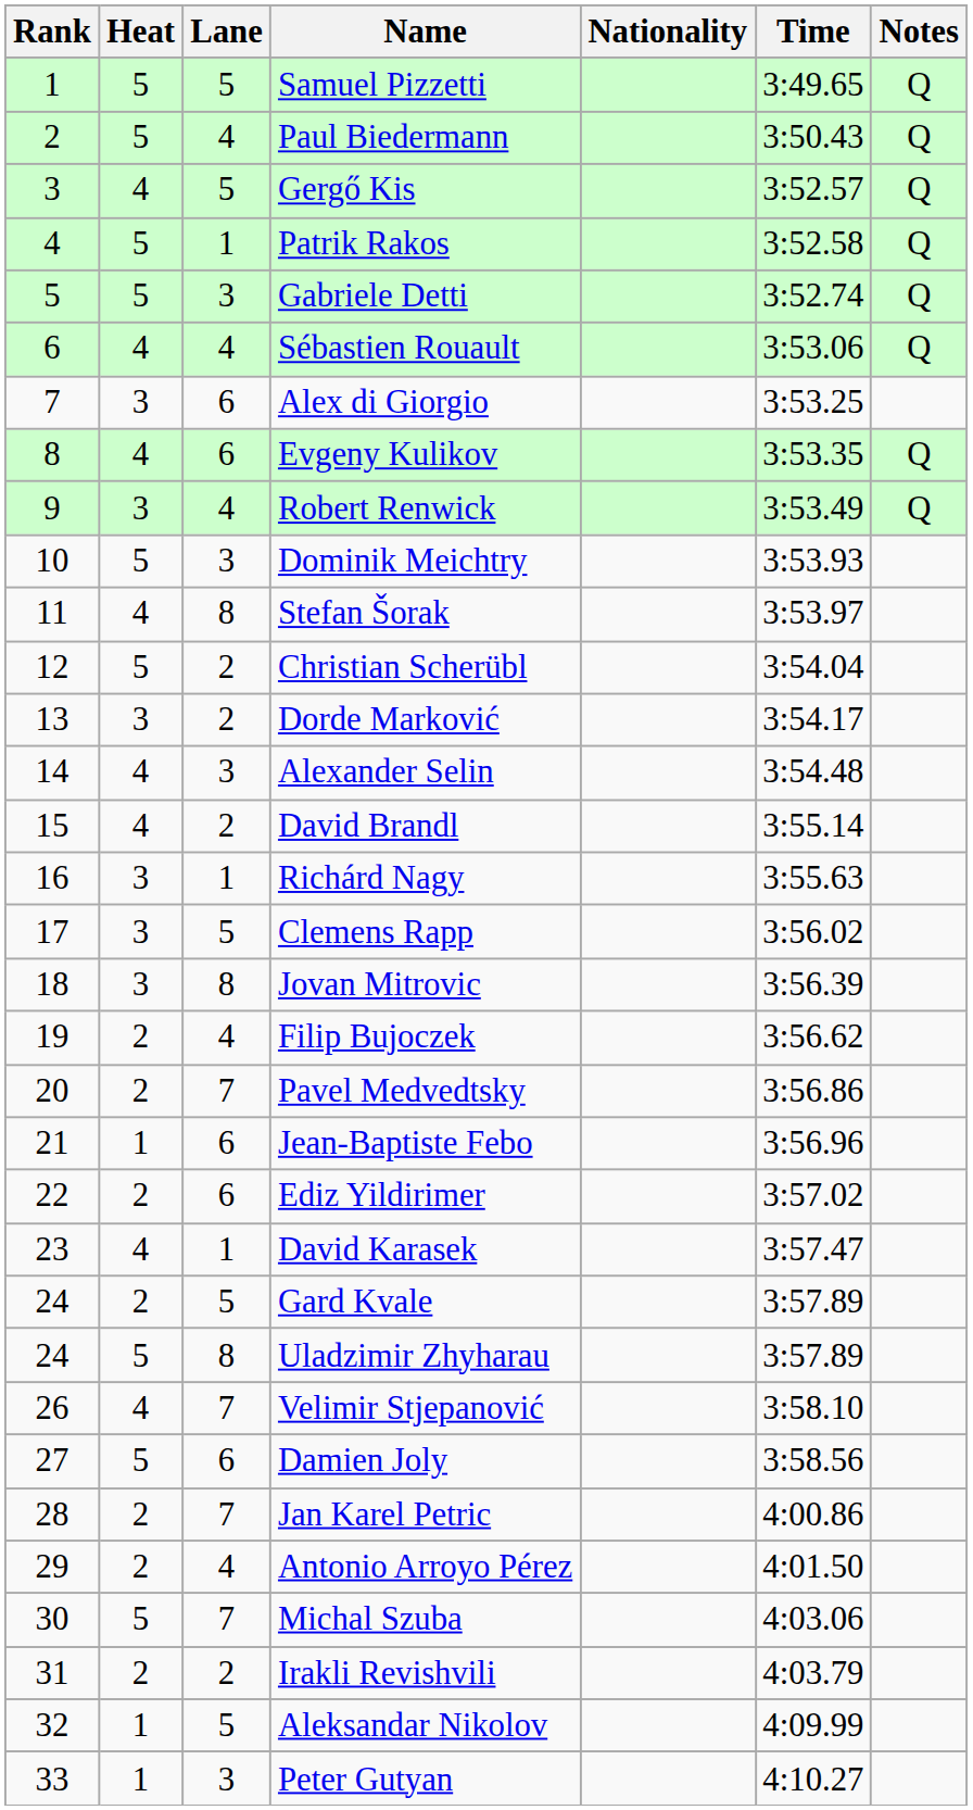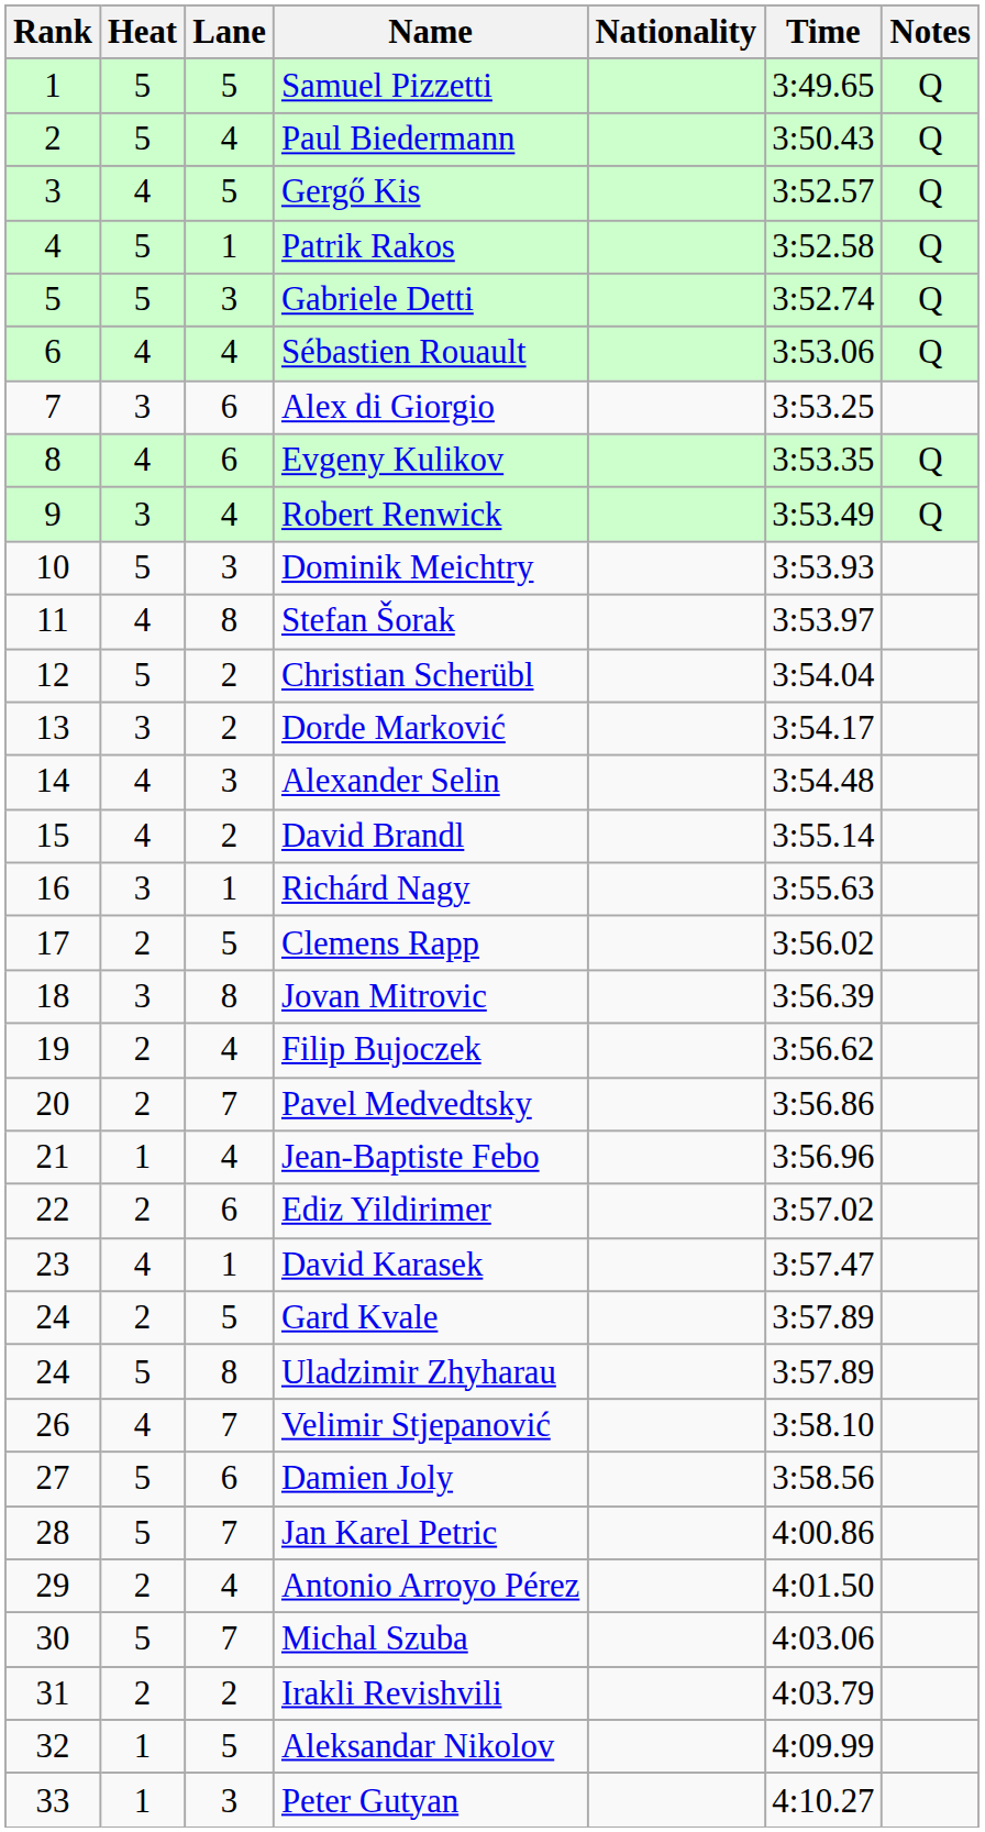 <table class="wikitable sortable" style="text-align:center">
 <tr>
 <th>Rank</th>
 <th>Heat</th>
 <th>Lane</th>
 <th>Name</th>
 <th>Nationality</th>
 <th>Time</th>
 <th>Notes</th>
 </tr>
 <tr bgcolor=ccffcc>
 <td>1</td>
 <td>5</td>
 <td>5</td>
 <td align=left><a href='#'>Samuel Pizzetti</a></td>
 <td align=left></td>
 <td>3:49.65</td>
 <td>Q</td>
 </tr>
 <tr bgcolor=ccffcc>
 <td>2</td>
 <td>5</td>
 <td>4</td>
 <td align=left><a href='#'>Paul Biedermann</a></td>
 <td align=left></td>
 <td>3:50.43</td>
 <td>Q</td>
 </tr>
 <tr bgcolor=ccffcc>
 <td>3</td>
 <td>4</td>
 <td>5</td>
 <td align=left><a href='#'>Gergő Kis</a></td>
 <td align=left></td>
 <td>3:52.57</td>
 <td>Q</td>
 </tr>
 <tr bgcolor=ccffcc>
 <td>4</td>
 <td>5</td>
 <td>1</td>
 <td align=left><a href='#'>Patrik Rakos</a></td>
 <td align=left></td>
 <td>3:52.58</td>
 <td>Q</td>
 </tr>
 <tr bgcolor=ccffcc>
 <td>5</td>
 <td>5</td>
 <td>3</td>
 <td align=left><a href='#'>Gabriele Detti</a></td>
 <td align=left></td>
 <td>3:52.74</td>
 <td>Q</td>
 </tr>
 <tr bgcolor=ccffcc>
 <td>6</td>
 <td>4</td>
 <td>4</td>
 <td align=left><a href='#'>Sébastien Rouault</a></td>
 <td align=left></td>
 <td>3:53.06</td>
 <td>Q</td>
 </tr>
 <tr>
 <td>7</td>
 <td>3</td>
 <td>6</td>
 <td align=left><a href='#'>Alex di Giorgio</a></td>
 <td align=left></td>
 <td>3:53.25</td>
 <td></td>
 </tr>
 <tr bgcolor=ccffcc>
 <td>8</td>
 <td>4</td>
 <td>6</td>
 <td align=left><a href='#'>Evgeny Kulikov</a></td>
 <td align=left></td>
 <td>3:53.35</td>
 <td>Q</td>
 </tr>
 <tr bgcolor=ccffcc>
 <td>9</td>
 <td>3</td>
 <td>4</td>
 <td align=left><a href='#'>Robert Renwick</a></td>
 <td align=left></td>
 <td>3:53.49</td>
 <td>Q</td>
 </tr>
 <tr>
 <td>10</td>
 <td>5</td>
 <td>3</td>
 <td align=left><a href='#'>Dominik Meichtry</a></td>
 <td align=left></td>
 <td>3:53.93</td>
 <td></td>
 </tr>
 <tr>
 <td>11</td>
 <td>4</td>
 <td>8</td>
 <td align=left><a href='#'>Stefan Šorak</a></td>
 <td align=left></td>
 <td>3:53.97</td>
 <td></td>
 </tr>
 <tr>
 <td>12</td>
 <td>5</td>
 <td>2</td>
 <td align=left><a href='#'>Christian Scherübl</a></td>
 <td align=left></td>
 <td>3:54.04</td>
 <td></td>
 </tr>
 <tr>
 <td>13</td>
 <td>3</td>
 <td>2</td>
 <td align=left><a href='#'>Dorde Marković</a></td>
 <td align=left></td>
 <td>3:54.17</td>
 <td></td>
 </tr>
 <tr>
 <td>14</td>
 <td>4</td>
 <td>3</td>
 <td align=left><a href='#'>Alexander Selin</a></td>
 <td align=left></td>
 <td>3:54.48</td>
 <td></td>
 </tr>
 <tr>
 <td>15</td>
 <td>4</td>
 <td>2</td>
 <td align=left><a href='#'>David Brandl</a></td>
 <td align=left></td>
 <td>3:55.14</td>
 <td></td>
 </tr>
 <tr>
 <td>16</td>
 <td>3</td>
 <td>1</td>
 <td align=left><a href='#'>Richárd Nagy</a></td>
 <td align=left></td>
 <td>3:55.63</td>
 <td></td>
 </tr>
 <tr>
 <td>17</td>
-<td>3</td>
+<td>2</td>
 <td>5</td>
 <td align=left><a href='#'>Clemens Rapp</a></td>
 <td align=left></td>
 <td>3:56.02</td>
 <td></td>
 </tr>
 <tr>
 <td>18</td>
 <td>3</td>
 <td>8</td>
 <td align=left><a href='#'>Jovan Mitrovic</a></td>
 <td align=left></td>
 <td>3:56.39</td>
 <td></td>
 </tr>
 <tr>
 <td>19</td>
 <td>2</td>
 <td>4</td>
 <td align=left><a href='#'>Filip Bujoczek</a></td>
 <td align=left></td>
 <td>3:56.62</td>
 <td></td>
 </tr>
 <tr>
 <td>20</td>
 <td>2</td>
 <td>7</td>
 <td align=left><a href='#'>Pavel Medvedtsky</a></td>
 <td align=left></td>
 <td>3:56.86</td>
 <td></td>
 </tr>
 <tr>
 <td>21</td>
 <td>1</td>
-<td>6</td>
+<td>4</td>
 <td align=left><a href='#'>Jean-Baptiste Febo</a></td>
 <td align=left></td>
 <td>3:56.96</td>
 <td></td>
 </tr>
 <tr>
 <td>22</td>
 <td>2</td>
 <td>6</td>
 <td align=left><a href='#'>Ediz Yildirimer</a></td>
 <td align=left></td>
 <td>3:57.02</td>
 <td></td>
 </tr>
 <tr>
 <td>23</td>
 <td>4</td>
 <td>1</td>
 <td align=left><a href='#'>David Karasek</a></td>
 <td align=left></td>
 <td>3:57.47</td>
 <td></td>
 </tr>
 <tr>
 <td>24</td>
 <td>2</td>
 <td>5</td>
 <td align=left><a href='#'>Gard Kvale</a></td>
 <td align=left></td>
 <td>3:57.89</td>
 <td></td>
 </tr>
 <tr>
 <td>24</td>
 <td>5</td>
 <td>8</td>
 <td align=left><a href='#'>Uladzimir Zhyharau</a></td>
 <td align=left></td>
 <td>3:57.89</td>
 <td></td>
 </tr>
 <tr>
 <td>26</td>
 <td>4</td>
 <td>7</td>
 <td align=left><a href='#'>Velimir Stjepanović</a></td>
 <td align=left></td>
 <td>3:58.10</td>
 <td></td>
 </tr>
 <tr>
 <td>27</td>
 <td>5</td>
 <td>6</td>
 <td align=left><a href='#'>Damien Joly</a></td>
 <td align=left></td>
 <td>3:58.56</td>
 <td></td>
 </tr>
 <tr>
 <td>28</td>
-<td>2</td>
+<td>5</td>
 <td>7</td>
 <td align=left><a href='#'>Jan Karel Petric</a></td>
 <td align=left></td>
 <td>4:00.86</td>
 <td></td>
 </tr>
 <tr>
 <td>29</td>
 <td>2</td>
 <td>4</td>
 <td align=left><a href='#'>Antonio Arroyo Pérez</a></td>
 <td align=left></td>
 <td>4:01.50</td>
 <td></td>
 </tr>
 <tr>
 <td>30</td>
 <td>5</td>
 <td>7</td>
 <td align=left><a href='#'>Michal Szuba</a></td>
 <td align=left></td>
 <td>4:03.06</td>
 <td></td>
 </tr>
 <tr>
 <td>31</td>
 <td>2</td>
 <td>2</td>
 <td align=left><a href='#'>Irakli Revishvili</a></td>
 <td align=left></td>
 <td>4:03.79</td>
 <td></td>
 </tr>
 <tr>
 <td>32</td>
 <td>1</td>
 <td>5</td>
 <td align=left><a href='#'>Aleksandar Nikolov</a></td>
 <td align=left></td>
 <td>4:09.99</td>
 <td></td>
 </tr>
 <tr>
 <td>33</td>
 <td>1</td>
 <td>3</td>
 <td align=left><a href='#'>Peter Gutyan</a></td>
 <td align=left></td>
 <td>4:10.27</td>
 <td></td>
 </tr>
 </table>
